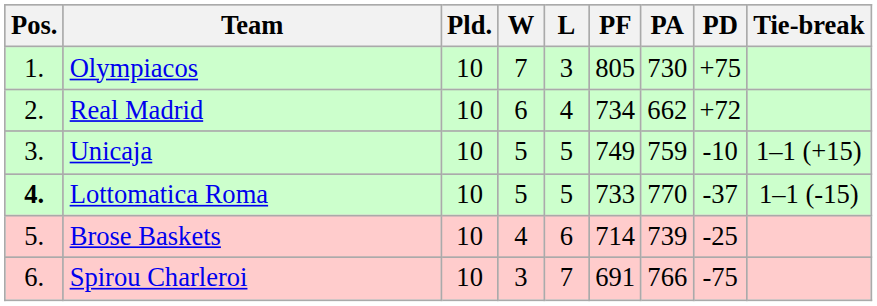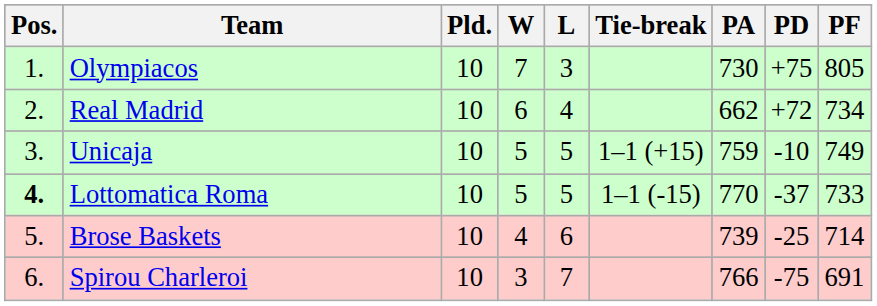 <table class="wikitable" style="text-align:center">
 <tr>
 <th width=15>Pos.</th>
 <th width=220>Team</th>
 <th width=20>Pld.</th>
 <th width=20>W</th>
 <th width=20>L</th>
-<th width=20>PF</th>
+<th>Tie-break</th>
 <th width=20>PA</th>
 <th width=20>PD</th>
-<th>Tie-break</th>
+<th width=20>PF</th>
 </tr>
 <tr style="background:#ccffcc;">
 <td>1.</td>
 <td align=left> <a href='#'>Olympiacos</a></td>
 <td>10</td>
 <td>7</td>
 <td>3</td>
-<td>805</td>
+<td></td>
 <td>730</td>
 <td>+75</td>
-<td></td>
+<td>805</td>
 </tr>
 <tr style="background:#ccffcc;">
 <td>2.</td>
 <td align=left> <a href='#'>Real Madrid</a></td>
 <td>10</td>
 <td>6</td>
 <td>4</td>
-<td>734</td>
+<td></td>
 <td>662</td>
 <td>+72</td>
-<td></td>
+<td>734</td>
 </tr>
 <tr style="background:#ccffcc;">
 <td>3.</td>
 <td align=left> <a href='#'>Unicaja</a></td>
 <td>10</td>
 <td>5</td>
 <td>5</td>
-<td>749</td>
+<td>1–1 (+15)</td>
 <td>759</td>
 <td>-10</td>
-<td>1–1 (+15)</td>
+<td>749</td>
 </tr>
 <tr style="background:#ccffcc;">
 <td><strong>4.</strong></td>
 <td align=left> <a href='#'>Lottomatica Roma</a></td>
 <td>10</td>
 <td>5</td>
 <td>5</td>
-<td>733</td>
+<td>1–1 (-15)</td>
 <td>770</td>
 <td>-37</td>
-<td>1–1 (-15)</td>
+<td>733</td>
 </tr>
 <tr style="background:#fcc;">
 <td>5.</td>
 <td align=left> <a href='#'>Brose Baskets</a></td>
 <td>10</td>
 <td>4</td>
 <td>6</td>
-<td>714</td>
+<td></td>
 <td>739</td>
 <td>-25</td>
-<td></td>
+<td>714</td>
 </tr>
 <tr style="background:#fcc;">
 <td>6.</td>
 <td align=left> <a href='#'>Spirou Charleroi</a></td>
 <td>10</td>
 <td>3</td>
 <td>7</td>
-<td>691</td>
+<td></td>
 <td>766</td>
 <td>-75</td>
-<td></td>
+<td>691</td>
 </tr>
 </table>
